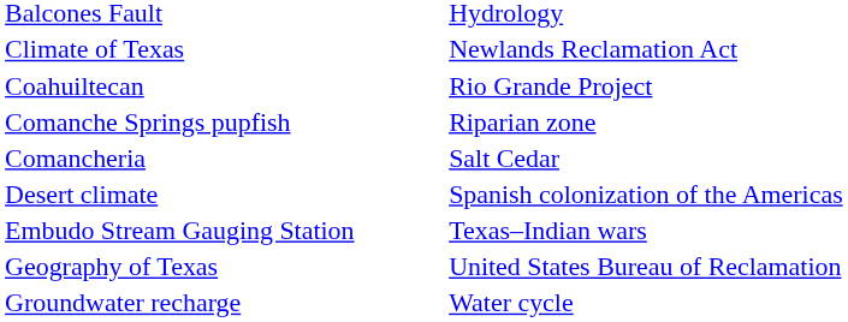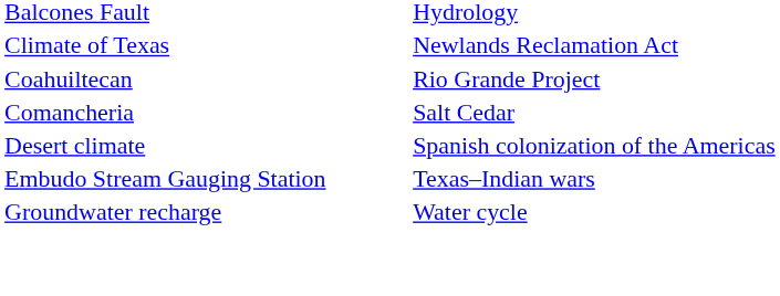 <table style="width: 65%; border: none; text-align: left;">
 <tr>
 <td><a href='#'>Balcones Fault</a></td>
 <td><a href='#'>Hydrology</a></td>
 </tr>
 <tr>
 <td><a href='#'>Climate of Texas</a></td>
 <td><a href='#'>Newlands Reclamation Act</a></td>
 </tr>
 <tr>
 <td><a href='#'>Coahuiltecan</a></td>
 <td><a href='#'>Rio Grande Project</a></td>
 </tr>
 <tr>
-<td><a href='#'>Comanche Springs pupfish</a></td>
-<td><a href='#'>Riparian zone</a></td>
-</tr>
-<tr>
 <td><a href='#'>Comancheria</a></td>
 <td><a href='#'>Salt Cedar</a></td>
 </tr>
 <tr>
 <td><a href='#'>Desert climate</a></td>
 <td><a href='#'>Spanish colonization of the Americas</a></td>
 </tr>
 <tr>
 <td><a href='#'>Embudo Stream Gauging Station</a></td>
 <td><a href='#'>Texas–Indian wars</a></td>
 </tr>
 <tr>
-<td><a href='#'>Geography of Texas</a></td>
-<td><a href='#'>United States Bureau of Reclamation</a></td>
-</tr>
-<tr>
 <td><a href='#'>Groundwater recharge</a></td>
 <td><a href='#'>Water cycle</a></td>
 </tr>
 </table>
